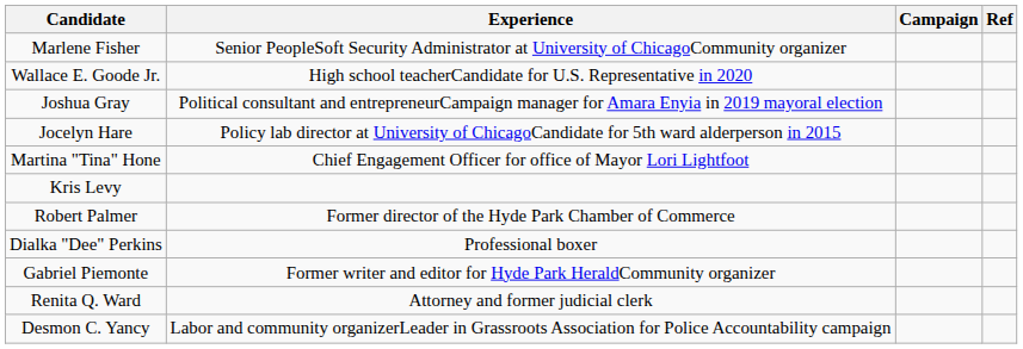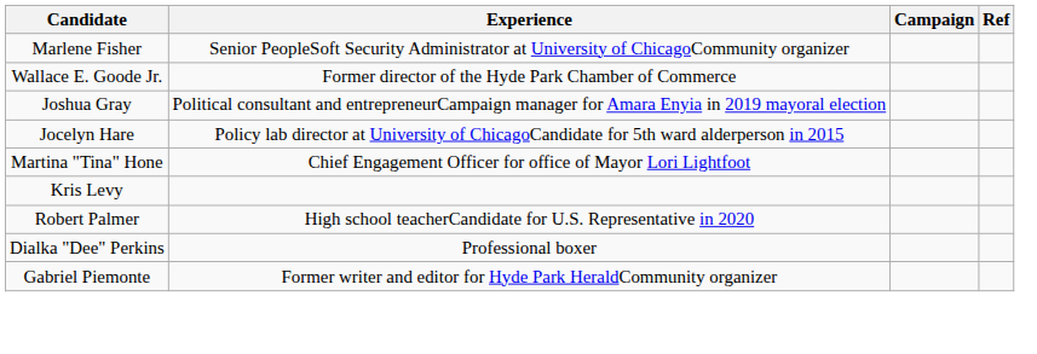 <table class="wikitable" style="text-align:center">
 <tr>
 <th>Candidate</th>
 <th>Experience</th>
 <th>Campaign</th>
 <th>Ref</th>
 </tr>
 <tr>
 <td>Marlene Fisher</td>
 <td>Senior PeopleSoft Security Administrator at <a href='#'>University of Chicago</a>Community organizer</td>
 <td></td>
 <td></td>
 </tr>
 <tr>
 <td>Wallace E. Goode Jr.</td>
-<td>High school teacherCandidate for U.S. Representative <a href='#'>in 2020</a></td>
+<td>Former director of the Hyde Park Chamber of Commerce</td>
 <td></td>
 <td></td>
 </tr>
 <tr>
 <td>Joshua Gray</td>
 <td>Political consultant and entrepreneurCampaign manager for <a href='#'>Amara Enyia</a> in <a href='#'>2019 mayoral election</a></td>
 <td></td>
 <td></td>
 </tr>
 <tr>
 <td>Jocelyn Hare</td>
 <td>Policy lab director at <a href='#'>University of Chicago</a>Candidate for 5th ward alderperson <a href='#'>in 2015</a></td>
 <td></td>
 <td></td>
 </tr>
 <tr>
 <td>Martina "Tina" Hone</td>
 <td>Chief Engagement Officer for office of Mayor <a href='#'>Lori Lightfoot</a></td>
 <td></td>
 <td></td>
 </tr>
 <tr>
 <td>Kris Levy</td>
 <td></td>
 <td></td>
 <td></td>
 </tr>
 <tr>
 <td>Robert Palmer</td>
-<td>Former director of the Hyde Park Chamber of Commerce</td>
+<td>High school teacherCandidate for U.S. Representative <a href='#'>in 2020</a></td>
 <td></td>
 <td></td>
 </tr>
 <tr>
 <td>Dialka "Dee" Perkins</td>
 <td>Professional boxer</td>
 <td></td>
 <td></td>
 </tr>
 <tr>
 <td>Gabriel Piemonte</td>
 <td>Former writer and editor for <a href='#'>Hyde Park Herald</a>Community organizer</td>
 <td></td>
 <td></td>
 </tr>
-<tr>
-<td>Renita Q. Ward</td>
-<td>Attorney and former judicial clerk</td>
-<td></td>
-<td></td>
-</tr>
-<tr>
-<td>Desmon C. Yancy</td>
-<td>Labor and community organizerLeader in Grassroots Association for Police Accountability campaign</td>
-<td></td>
-<td></td>
-</tr>
 </table>
